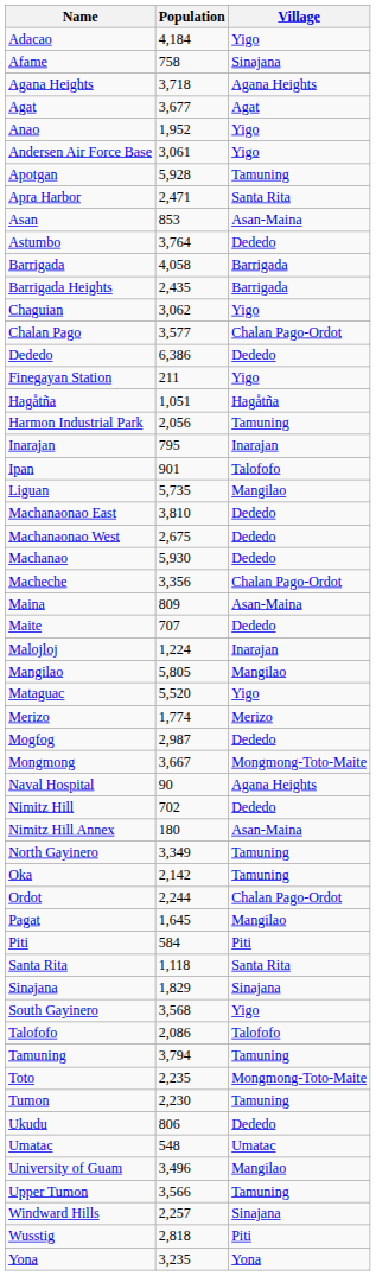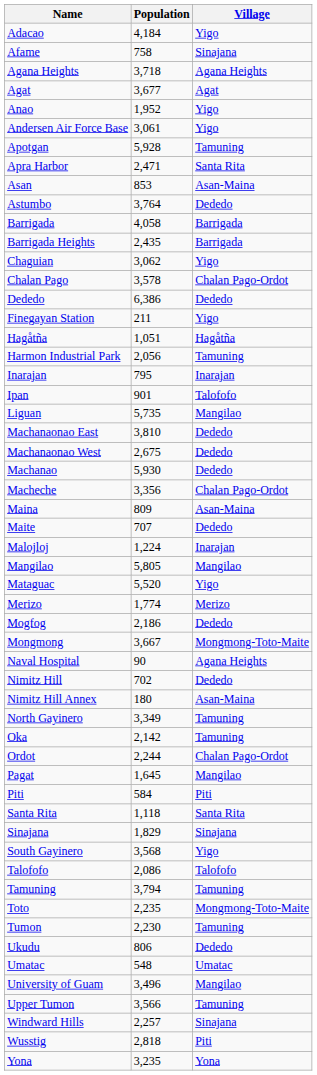 <table class="wikitable sortable">
 <tr>
 <th>Name</th>
 <th>Population</th>
 <th><a href='#'>Village</a></th>
 </tr>
 <tr>
 <td><a href='#'>Adacao</a></td>
 <td>4,184</td>
 <td><a href='#'>Yigo</a></td>
 </tr>
 <tr>
 <td><a href='#'>Afame</a></td>
 <td>758</td>
 <td><a href='#'>Sinajana</a></td>
 </tr>
 <tr>
 <td><a href='#'>Agana Heights</a></td>
 <td>3,718</td>
 <td><a href='#'>Agana Heights</a></td>
 </tr>
 <tr>
 <td><a href='#'>Agat</a></td>
 <td>3,677</td>
 <td><a href='#'>Agat</a></td>
 </tr>
 <tr>
 <td><a href='#'>Anao</a></td>
 <td>1,952</td>
 <td><a href='#'>Yigo</a></td>
 </tr>
 <tr>
 <td><a href='#'>Andersen Air Force Base</a></td>
 <td>3,061</td>
 <td><a href='#'>Yigo</a></td>
 </tr>
 <tr>
 <td><a href='#'>Apotgan</a></td>
 <td>5,928</td>
 <td><a href='#'>Tamuning</a></td>
 </tr>
 <tr>
 <td><a href='#'>Apra Harbor</a></td>
 <td>2,471</td>
 <td><a href='#'>Santa Rita</a></td>
 </tr>
 <tr>
 <td><a href='#'>Asan</a></td>
 <td>853</td>
 <td><a href='#'>Asan-Maina</a></td>
 </tr>
 <tr>
 <td><a href='#'>Astumbo</a></td>
 <td>3,764</td>
 <td><a href='#'>Dededo</a></td>
 </tr>
 <tr>
 <td><a href='#'>Barrigada</a></td>
 <td>4,058</td>
 <td><a href='#'>Barrigada</a></td>
 </tr>
 <tr>
 <td><a href='#'>Barrigada Heights</a></td>
 <td>2,435</td>
 <td><a href='#'>Barrigada</a></td>
 </tr>
 <tr>
 <td><a href='#'>Chaguian</a></td>
 <td>3,062</td>
 <td><a href='#'>Yigo</a></td>
 </tr>
 <tr>
 <td><a href='#'>Chalan Pago</a></td>
-<td>3,577</td>
+<td>3,578</td>
 <td><a href='#'>Chalan Pago-Ordot</a></td>
 </tr>
 <tr>
 <td><a href='#'>Dededo</a></td>
 <td>6,386</td>
 <td><a href='#'>Dededo</a></td>
 </tr>
 <tr>
 <td><a href='#'>Finegayan Station</a></td>
 <td>211</td>
 <td><a href='#'>Yigo</a></td>
 </tr>
 <tr>
 <td><a href='#'>Hagåtña</a></td>
 <td>1,051</td>
 <td><a href='#'>Hagåtña</a></td>
 </tr>
 <tr>
 <td><a href='#'>Harmon Industrial Park</a></td>
 <td>2,056</td>
 <td><a href='#'>Tamuning</a></td>
 </tr>
 <tr>
 <td><a href='#'>Inarajan</a></td>
 <td>795</td>
 <td><a href='#'>Inarajan</a></td>
 </tr>
 <tr>
 <td><a href='#'>Ipan</a></td>
 <td>901</td>
 <td><a href='#'>Talofofo</a></td>
 </tr>
 <tr>
 <td><a href='#'>Liguan</a></td>
 <td>5,735</td>
 <td><a href='#'>Mangilao</a></td>
 </tr>
 <tr>
 <td><a href='#'>Machanaonao East</a></td>
 <td>3,810</td>
 <td><a href='#'>Dededo</a></td>
 </tr>
 <tr>
 <td><a href='#'>Machanaonao West</a></td>
 <td>2,675</td>
 <td><a href='#'>Dededo</a></td>
 </tr>
 <tr>
 <td><a href='#'>Machanao</a></td>
 <td>5,930</td>
 <td><a href='#'>Dededo</a></td>
 </tr>
 <tr>
 <td><a href='#'>Macheche</a></td>
 <td>3,356</td>
 <td><a href='#'>Chalan Pago-Ordot</a></td>
 </tr>
 <tr>
 <td><a href='#'>Maina</a></td>
 <td>809</td>
 <td><a href='#'>Asan-Maina</a></td>
 </tr>
 <tr>
 <td><a href='#'>Maite</a></td>
 <td>707</td>
 <td><a href='#'>Dededo</a></td>
 </tr>
 <tr>
 <td><a href='#'>Malojloj</a></td>
 <td>1,224</td>
 <td><a href='#'>Inarajan</a></td>
 </tr>
 <tr>
 <td><a href='#'>Mangilao</a></td>
 <td>5,805</td>
 <td><a href='#'>Mangilao</a></td>
 </tr>
 <tr>
 <td><a href='#'>Mataguac</a></td>
 <td>5,520</td>
 <td><a href='#'>Yigo</a></td>
 </tr>
 <tr>
 <td><a href='#'>Merizo</a></td>
 <td>1,774</td>
 <td><a href='#'>Merizo</a></td>
 </tr>
 <tr>
 <td><a href='#'>Mogfog</a></td>
-<td>2,987</td>
+<td>2,186</td>
 <td><a href='#'>Dededo</a></td>
 </tr>
 <tr>
 <td><a href='#'>Mongmong</a></td>
 <td>3,667</td>
 <td><a href='#'>Mongmong-Toto-Maite</a></td>
 </tr>
 <tr>
 <td><a href='#'>Naval Hospital</a></td>
 <td>90</td>
 <td><a href='#'>Agana Heights</a></td>
 </tr>
 <tr>
 <td><a href='#'>Nimitz Hill</a></td>
 <td>702</td>
 <td><a href='#'>Dededo</a></td>
 </tr>
 <tr>
 <td><a href='#'>Nimitz Hill Annex</a></td>
 <td>180</td>
 <td><a href='#'>Asan-Maina</a></td>
 </tr>
 <tr>
 <td><a href='#'>North Gayinero</a></td>
 <td>3,349</td>
 <td><a href='#'>Tamuning</a></td>
 </tr>
 <tr>
 <td><a href='#'>Oka</a></td>
 <td>2,142</td>
 <td><a href='#'>Tamuning</a></td>
 </tr>
 <tr>
 <td><a href='#'>Ordot</a></td>
 <td>2,244</td>
 <td><a href='#'>Chalan Pago-Ordot</a></td>
 </tr>
 <tr>
 <td><a href='#'>Pagat</a></td>
 <td>1,645</td>
 <td><a href='#'>Mangilao</a></td>
 </tr>
 <tr>
 <td><a href='#'>Piti</a></td>
 <td>584</td>
 <td><a href='#'>Piti</a></td>
 </tr>
 <tr>
 <td><a href='#'>Santa Rita</a></td>
 <td>1,118</td>
 <td><a href='#'>Santa Rita</a></td>
 </tr>
 <tr>
 <td><a href='#'>Sinajana</a></td>
 <td>1,829</td>
 <td><a href='#'>Sinajana</a></td>
 </tr>
 <tr>
 <td><a href='#'>South Gayinero</a></td>
 <td>3,568</td>
 <td><a href='#'>Yigo</a></td>
 </tr>
 <tr>
 <td><a href='#'>Talofofo</a></td>
 <td>2,086</td>
 <td><a href='#'>Talofofo</a></td>
 </tr>
 <tr>
 <td><a href='#'>Tamuning</a></td>
 <td>3,794</td>
 <td><a href='#'>Tamuning</a></td>
 </tr>
 <tr>
 <td><a href='#'>Toto</a></td>
 <td>2,235</td>
 <td><a href='#'>Mongmong-Toto-Maite</a></td>
 </tr>
 <tr>
 <td><a href='#'>Tumon</a></td>
 <td>2,230</td>
 <td><a href='#'>Tamuning</a></td>
 </tr>
 <tr>
 <td><a href='#'>Ukudu</a></td>
 <td>806</td>
 <td><a href='#'>Dededo</a></td>
 </tr>
 <tr>
 <td><a href='#'>Umatac</a></td>
 <td>548</td>
 <td><a href='#'>Umatac</a></td>
 </tr>
 <tr>
 <td><a href='#'>University of Guam</a></td>
 <td>3,496</td>
 <td><a href='#'>Mangilao</a></td>
 </tr>
 <tr>
 <td><a href='#'>Upper Tumon</a></td>
 <td>3,566</td>
 <td><a href='#'>Tamuning</a></td>
 </tr>
 <tr>
 <td><a href='#'>Windward Hills</a></td>
 <td>2,257</td>
 <td><a href='#'>Sinajana</a></td>
 </tr>
 <tr>
 <td><a href='#'>Wusstig</a></td>
 <td>2,818</td>
 <td><a href='#'>Piti</a></td>
 </tr>
 <tr>
 <td><a href='#'>Yona</a></td>
 <td>3,235</td>
 <td><a href='#'>Yona</a></td>
 </tr>
 </table>
